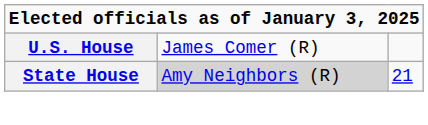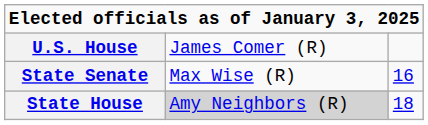 <table class=wikitable>
 <tr>
 <td colspan="3"><strong>Elected officials as of January 3, 2025</strong></td>
 </tr>
 <tr>
 <th scope=row><a href='#'>U.S. House</a></th>
 <td><a href='#'>James Comer</a> (R)</td>
 <td></td>
 </tr>
 <tr>
+<th scope=row><a href='#'>State Senate</a></th>
+<td><a href='#'>Max Wise</a> (R)</td>
+<td><a href='#'>16</a></td>
+</tr>
+<tr>
 <th scope=row><a href='#'>State House</a></th>
 <td style="background: lightgrey;"><a href='#'>Amy Neighbors</a> (R)</td>
-<td><a href='#'>21</a></td>
+<td><a href='#'>18</a></td>
 </tr>
 </table>
